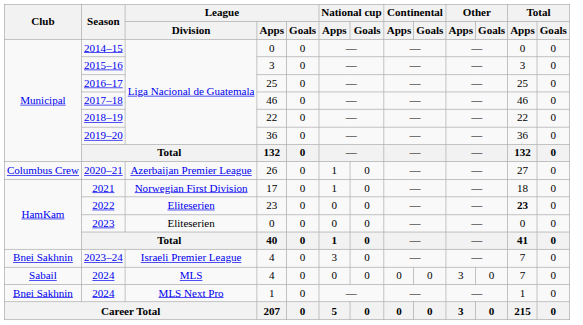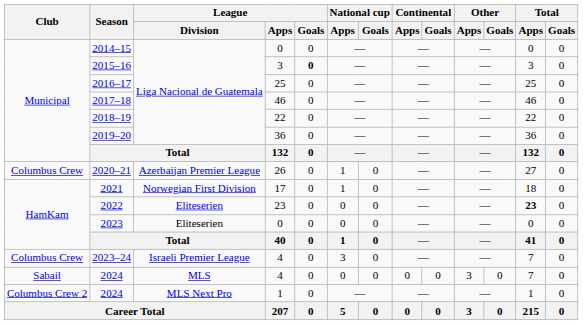 <table class=wikitable style=text-align:center>
 <tr>
 <th rowspan="2">Club</th>
 <th rowspan="2">Season</th>
 <th colspan="3">League</th>
 <th colspan="2">National cup</th>
 <th colspan="2">Continental</th>
 <th colspan="2">Other</th>
 <th colspan="2">Total</th>
 </tr>
 <tr>
 <th>Division</th>
 <th>Apps</th>
 <th>Goals</th>
 <th>Apps</th>
 <th>Goals</th>
 <th>Apps</th>
 <th>Goals</th>
 <th>Apps</th>
 <th>Goals</th>
 <th>Apps</th>
 <th>Goals</th>
 </tr>
 <tr>
 <td rowspan="7"><a href='#'> Municipal</a></td>
 <td><a href='#'>2014–15</a></td>
 <td rowspan="6"><a href='#'>Liga Nacional de Guatemala</a></td>
 <td>0</td>
 <td>0</td>
 <td colspan="2">—</td>
 <td colspan="2">—</td>
 <td colspan="2">—</td>
 <td>0</td>
 <td>0</td>
 </tr>
 <tr>
 <td><a href='#'>2015–16</a></td>
 <td>3</td>
-<td>0</td>
+<td><strong>0</strong></td>
 <td colspan="2">—</td>
 <td colspan="2">—</td>
 <td colspan="2">—</td>
 <td>3</td>
 <td>0</td>
 </tr>
 <tr>
 <td><a href='#'>2016–17</a></td>
 <td>25</td>
 <td>0</td>
 <td colspan="2">—</td>
 <td colspan="2">—</td>
 <td colspan="2">—</td>
 <td>25</td>
 <td>0</td>
 </tr>
 <tr>
 <td><a href='#'>2017–18</a></td>
 <td>46</td>
 <td>0</td>
 <td colspan="2">—</td>
 <td colspan="2">—</td>
 <td colspan="2">—</td>
 <td>46</td>
 <td>0</td>
 </tr>
 <tr>
 <td><a href='#'>2018–19</a></td>
 <td>22</td>
 <td>0</td>
 <td colspan="2">—</td>
 <td colspan="2">—</td>
 <td colspan="2">—</td>
 <td>22</td>
 <td>0</td>
 </tr>
 <tr>
 <td><a href='#'>2019–20</a></td>
 <td>36</td>
 <td>0</td>
 <td colspan="2">—</td>
 <td colspan="2">—</td>
 <td colspan="2">—</td>
 <td>36</td>
 <td>0</td>
 </tr>
 <tr>
 <th colspan="2">Total</th>
 <th>132</th>
 <th>0</th>
 <th colspan="2">—</th>
 <th colspan="2">—</th>
 <th colspan="2">—</th>
 <th>132</th>
 <th>0</th>
 </tr>
 <tr>
 <td><a href='#'>Columbus Crew</a></td>
 <td><a href='#'>2020–21</a></td>
 <td><a href='#'>Azerbaijan Premier League</a></td>
 <td>26</td>
 <td>0</td>
 <td>1</td>
 <td>0</td>
 <td colspan="2">—</td>
 <td colspan="2">—</td>
 <td>27</td>
 <td>0</td>
 </tr>
 <tr>
 <td rowspan="4"><a href='#'>HamKam</a></td>
 <td><a href='#'>2021</a></td>
 <td><a href='#'>Norwegian First Division</a></td>
 <td>17</td>
 <td>0</td>
 <td>1</td>
 <td>0</td>
 <td colspan="2">—</td>
 <td colspan="2">—</td>
 <td>18</td>
 <td>0</td>
 </tr>
 <tr>
 <td><a href='#'>2022</a></td>
 <td><a href='#'>Eliteserien</a></td>
 <td>23</td>
 <td>0</td>
 <td>0</td>
 <td>0</td>
 <td colspan="2">—</td>
 <td colspan="2">—</td>
 <td><strong>23</strong></td>
 <td>0</td>
 </tr>
 <tr>
 <td><a href='#'>2023</a></td>
 <td>Eliteserien</td>
 <td>0</td>
 <td>0</td>
 <td>0</td>
 <td>0</td>
 <td colspan="2">—</td>
 <td colspan="2">—</td>
 <td>0</td>
 <td>0</td>
 </tr>
 <tr>
 <th colspan="2">Total</th>
 <th>40</th>
 <th>0</th>
 <th>1</th>
 <th>0</th>
 <th colspan="2">—</th>
 <th colspan="2">—</th>
 <th>41</th>
 <th>0</th>
 </tr>
 <tr>
-<td><a href='#'> Bnei Sakhnin</a></td>
+<td><a href='#'>Columbus Crew</a></td>
 <td><a href='#'>2023–24</a></td>
 <td><a href='#'>Israeli Premier League</a></td>
 <td>4</td>
 <td>0</td>
 <td>3</td>
 <td>0</td>
 <td colspan="2">—</td>
 <td colspan="2">—</td>
 <td>7</td>
 <td>0</td>
 </tr>
 <tr>
 <td><a href='#'>Sabail</a></td>
 <td><a href='#'>2024</a></td>
 <td><a href='#'>MLS</a></td>
 <td>4</td>
 <td>0</td>
 <td>0</td>
 <td>0</td>
 <td>0</td>
 <td>0</td>
 <td>3</td>
 <td>0</td>
 <td>7</td>
 <td>0</td>
 </tr>
 <tr>
-<td><a href='#'> Bnei Sakhnin</a></td>
+<td><a href='#'>Columbus Crew 2</a></td>
 <td><a href='#'>2024</a></td>
 <td><a href='#'>MLS Next Pro</a></td>
 <td>1</td>
 <td>0</td>
 <td colspan="2">—</td>
 <td colspan="2">—</td>
 <td colspan="2">—</td>
 <td>1</td>
 <td>0</td>
 </tr>
 <tr>
 <th colspan="3">Career Total</th>
 <th>207</th>
 <th>0</th>
 <th>5</th>
 <th>0</th>
 <th>0</th>
 <th>0</th>
 <th>3</th>
 <th>0</th>
 <th>215</th>
 <th>0</th>
 </tr>
 </table>
